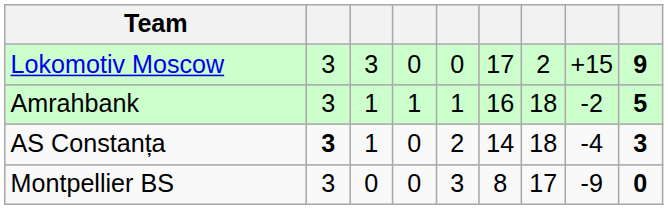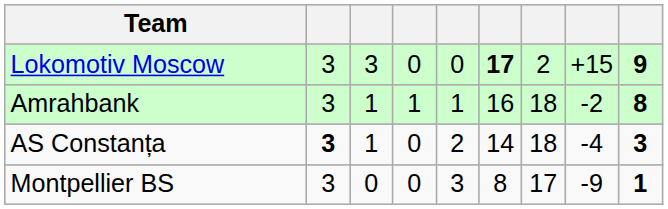 <table class="wikitable" style="text-align: center;">
 <tr>
 <th width="185">Team</th>
 <th width="20"></th>
 <th width="20"></th>
 <th width="20"></th>
 <th width="20"></th>
 <th width="20"></th>
 <th width="20"></th>
 <th width="20"></th>
 <th width="20"></th>
 </tr>
 <tr bgcolor=#ccffcc>
 <td align=left> <a href='#'>Lokomotiv Moscow</a></td>
 <td>3</td>
 <td>3</td>
 <td>0</td>
 <td>0</td>
-<td>17</td>
+<td><strong>17</strong></td>
 <td>2</td>
 <td>+15</td>
 <td><strong>9</strong></td>
 </tr>
 <tr bgcolor=#ccffcc>
 <td align=left> Amrahbank</td>
 <td>3</td>
 <td>1</td>
 <td>1</td>
 <td>1</td>
 <td>16</td>
 <td>18</td>
 <td>-2</td>
-<td><strong>5</strong></td>
+<td><strong>8</strong></td>
 </tr>
 <tr>
 <td align=left> AS Constanța</td>
 <td><strong>3</strong></td>
 <td>1</td>
 <td>0</td>
 <td>2</td>
 <td>14</td>
 <td>18</td>
 <td>-4</td>
 <td><strong>3</strong></td>
 </tr>
 <tr>
 <td align=left> Montpellier BS</td>
 <td>3</td>
 <td>0</td>
 <td>0</td>
 <td>3</td>
 <td>8</td>
 <td>17</td>
 <td>-9</td>
-<td><strong>0</strong></td>
+<td><strong>1</strong></td>
 </tr>
 </table>
